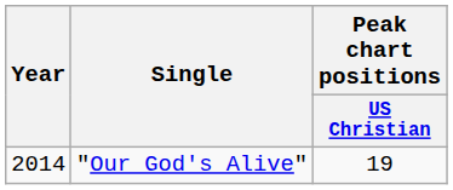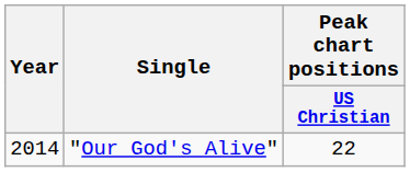 <table class="wikitable" style="text-align:center;">
 <tr>
 <th rowspan=2>Year</th>
 <th rowspan=2>Single</th>
 <th colspan=1>Peak chart positions</th>
 </tr>
 <tr style="font-size:smaller;">
 <th width=40><a href='#'>US Christian</a></th>
 </tr>
 <tr>
 <td>2014</td>
 <td align="left">"<a href='#'>Our God's Alive</a>"</td>
-<td>19</td>
+<td>22</td>
 </tr>
 </table>
